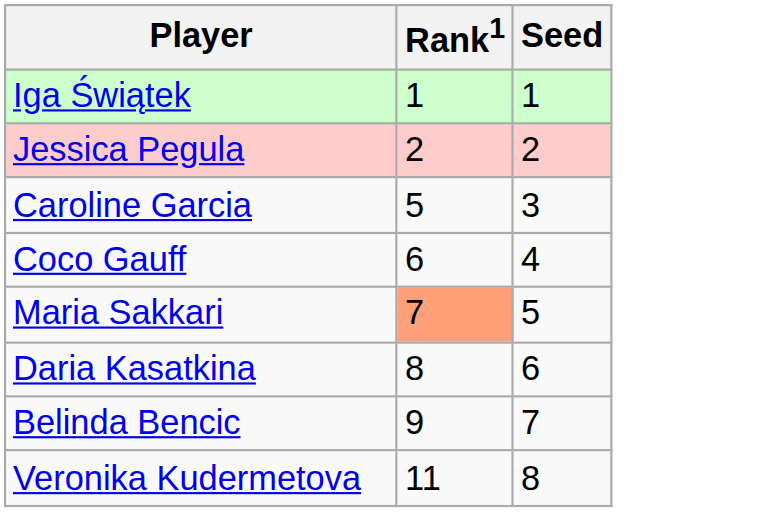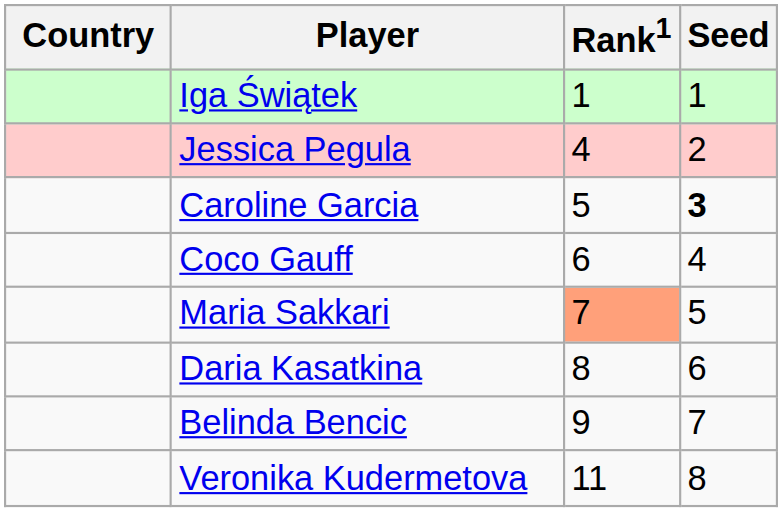 <table class="sortable wikitable">
 <tr>
+<th width="70">Country</th>
 <th width="175">Player</th>
 <th>Rank<sup>1</sup></th>
 <th>Seed</th>
 </tr>
 <tr style="background:#cfc;">
+<td></td>
 <td><a href='#'>Iga Świątek</a></td>
 <td>1</td>
 <td>1</td>
 </tr>
 <tr style="background:#fcc;">
+<td></td>
 <td><a href='#'>Jessica Pegula</a></td>
-<td>2</td>
+<td>4</td>
 <td>2</td>
 </tr>
 <tr>
+<td></td>
 <td><a href='#'>Caroline Garcia</a></td>
 <td>5</td>
-<td>3</td>
+<td><strong>3</strong></td>
 </tr>
 <tr>
+<td></td>
 <td><a href='#'>Coco Gauff</a></td>
 <td>6</td>
 <td>4</td>
 </tr>
 <tr>
+<td></td>
 <td><a href='#'>Maria Sakkari</a></td>
 <td style="background: lightsalmon;">7</td>
 <td>5</td>
 </tr>
 <tr>
+<td></td>
 <td><a href='#'>Daria Kasatkina</a></td>
 <td>8</td>
 <td>6</td>
 </tr>
 <tr>
+<td></td>
 <td><a href='#'>Belinda Bencic</a></td>
 <td>9</td>
 <td>7</td>
 </tr>
 <tr>
+<td></td>
 <td><a href='#'>Veronika Kudermetova</a></td>
 <td>11</td>
 <td>8</td>
 </tr>
 </table>
